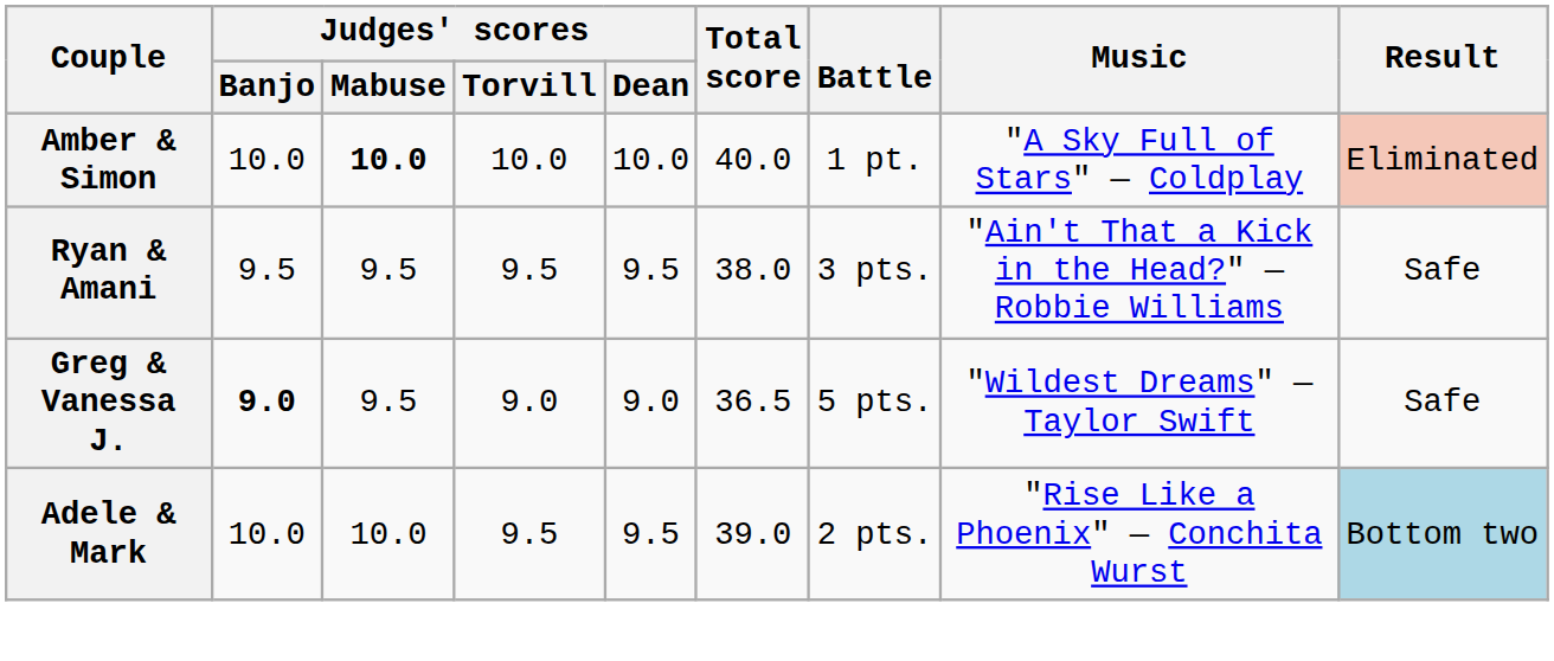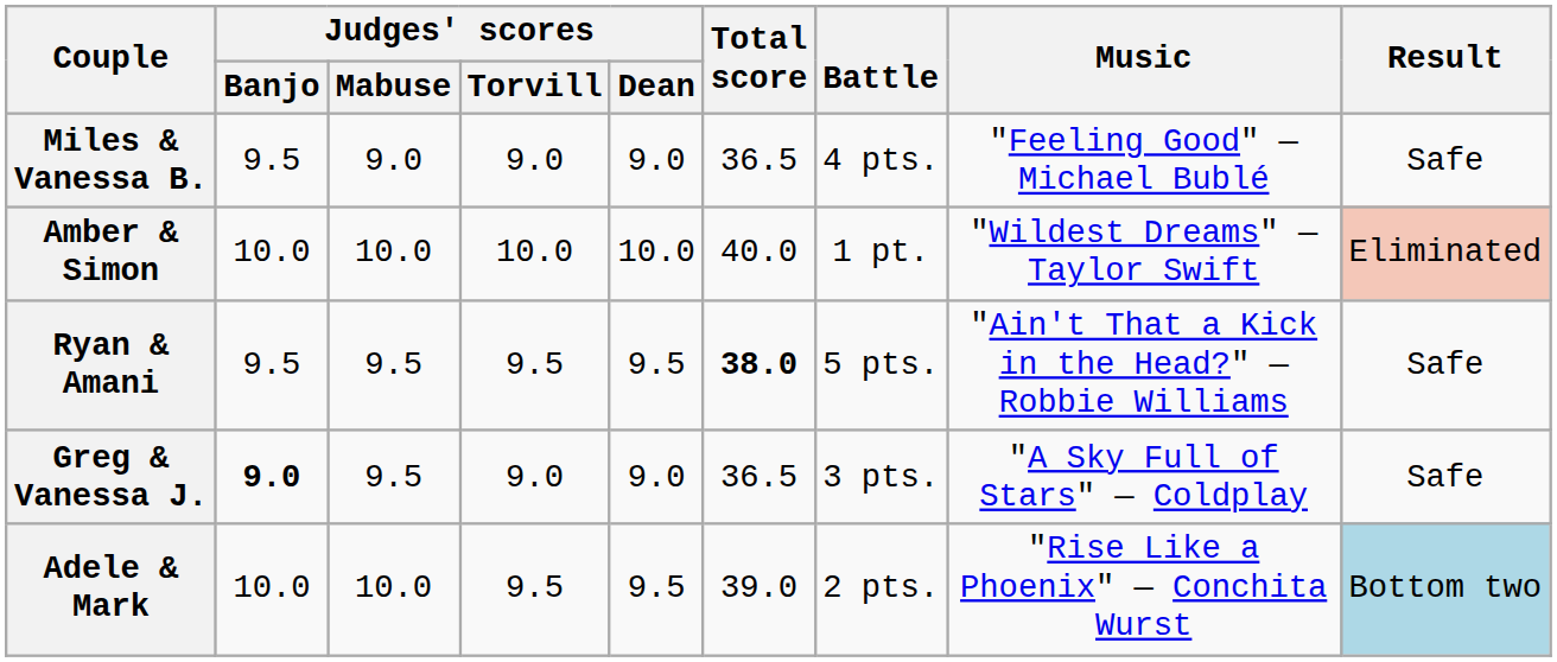 <table class="wikitable sortable" style="text-align:center; font-size:90%; width:90%">
 <tr>
 <th scope="col" rowspan=2>Couple</th>
 <th scope="col" colspan=4 class="unsortable">Judges' scores</th>
 <th scope="col" rowspan=2>Total<br>score</th>
 <th scope="col" rowspan=2 class="unsortable"><br>Battle</th>
 <th scope="col" rowspan=2 class="unsortable">Music</th>
 <th scope="col" rowspan=2 class="unsortable">Result</th>
 </tr>
 <tr>
 <th class="unsortable">Banjo</th>
 <th class="unsortable">Mabuse</th>
 <th class="unsortable">Torvill</th>
 <th class="unsortable">Dean</th>
 </tr>
 <tr>
+<th scope="row">Miles & Vanessa B.</th>
+<td>9.5</td>
+<td>9.0</td>
+<td>9.0</td>
+<td>9.0</td>
+<td>36.5</td>
+<td>4 pts.</td>
+<td>"<a href='#'>Feeling Good</a>" — <a href='#'>Michael Bublé</a></td>
+<td>Safe</td>
+</tr>
+<tr>
 <th scope="row">Amber & Simon</th>
 <td>10.0</td>
-<td><strong>10.0</strong></td>
+<td>10.0</td>
 <td>10.0</td>
 <td>10.0</td>
 <td>40.0</td>
 <td>1 pt.</td>
-<td>"<a href='#'>A Sky Full of Stars</a>" — <a href='#'>Coldplay</a></td>
+<td>"<a href='#'>Wildest Dreams</a>" — <a href='#'>Taylor Swift</a></td>
 <td bgcolor="f4c7b8">Eliminated</td>
 </tr>
 <tr>
 <th scope="row">Ryan & Amani</th>
 <td>9.5</td>
 <td>9.5</td>
 <td>9.5</td>
 <td>9.5</td>
-<td>38.0</td>
-<td>3 pts.</td>
+<td><strong>38.0</strong></td>
+<td>5 pts.</td>
 <td>"<a href='#'>Ain't That a Kick in the Head?</a>" — <a href='#'>Robbie Williams</a></td>
 <td>Safe</td>
 </tr>
 <tr>
 <th scope="row">Greg & Vanessa J.</th>
 <td><strong>9.0</strong></td>
 <td>9.5</td>
 <td>9.0</td>
 <td>9.0</td>
 <td>36.5</td>
-<td>5 pts.</td>
-<td>"<a href='#'>Wildest Dreams</a>" — <a href='#'>Taylor Swift</a></td>
+<td>3 pts.</td>
+<td>"<a href='#'>A Sky Full of Stars</a>" — <a href='#'>Coldplay</a></td>
 <td>Safe</td>
 </tr>
 <tr>
 <th scope="row">Adele & Mark</th>
 <td>10.0</td>
 <td>10.0</td>
 <td>9.5</td>
 <td>9.5</td>
 <td>39.0</td>
 <td>2 pts.</td>
 <td>"<a href='#'>Rise Like a Phoenix</a>" — <a href='#'>Conchita Wurst</a></td>
 <td bgcolor="lightblue">Bottom two</td>
 </tr>
 </table>
